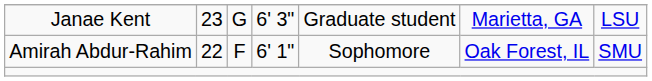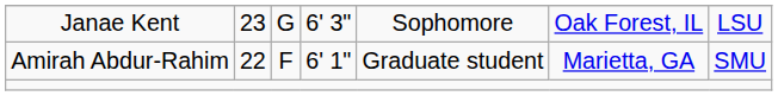 <table class="wikitable sortable" style="text-align: center">
 <tr align=center>
 </tr>
 <tr>
 <td>Janae Kent</td>
 <td>23</td>
 <td>G</td>
 <td>6' 3"</td>
-<td>Graduate student</td>
-<td><a href='#'>Marietta, GA</a></td>
+<td>Sophomore</td>
+<td><a href='#'>Oak Forest, IL</a></td>
 <td><a href='#'>LSU</a></td>
 </tr>
 <tr>
 <td>Amirah Abdur-Rahim</td>
 <td>22</td>
 <td>F</td>
 <td>6' 1"</td>
-<td>Sophomore</td>
-<td><a href='#'>Oak Forest, IL</a></td>
+<td>Graduate student</td>
+<td><a href='#'>Marietta, GA</a></td>
 <td><a href='#'>SMU</a></td>
 </tr>
 <tr>
 <td colspan=7></td>
 </tr>
 </table>
